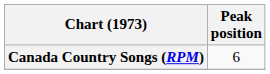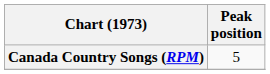 <table class="wikitable sortable plainrowheaders" style="text-align:center">
 <tr>
 <th scope="col">Chart (1973)</th>
 <th scope="col">Peak<br> position</th>
 </tr>
 <tr>
 <th scope="row">Canada Country Songs (<em><a href='#'>RPM</a></em>)</th>
-<td>6</td>
+<td>5</td>
 </tr>
 <tr>
 </tr>
 <tr>
 </tr>
 </table>
